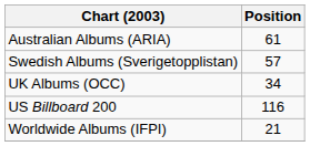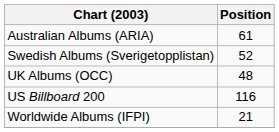 <table class="wikitable plainrowheaders sortable">
 <tr>
 <th scope="col">Chart (2003)</th>
 <th scope="col">Position</th>
 </tr>
 <tr>
 <td>Australian Albums (ARIA)</td>
 <td align="center">61</td>
 </tr>
 <tr>
 <td>Swedish Albums (Sverigetopplistan)</td>
-<td align="center">57</td>
+<td align="center">52</td>
 </tr>
 <tr>
 <td>UK Albums (OCC)</td>
-<td align="center">34</td>
+<td align="center">48</td>
 </tr>
 <tr>
 <td>US <em>Billboard</em> 200</td>
 <td align="center">116</td>
 </tr>
 <tr>
 <td>Worldwide Albums (IFPI)</td>
 <td align="center">21</td>
 </tr>
 <tr>
 </tr>
 </table>
